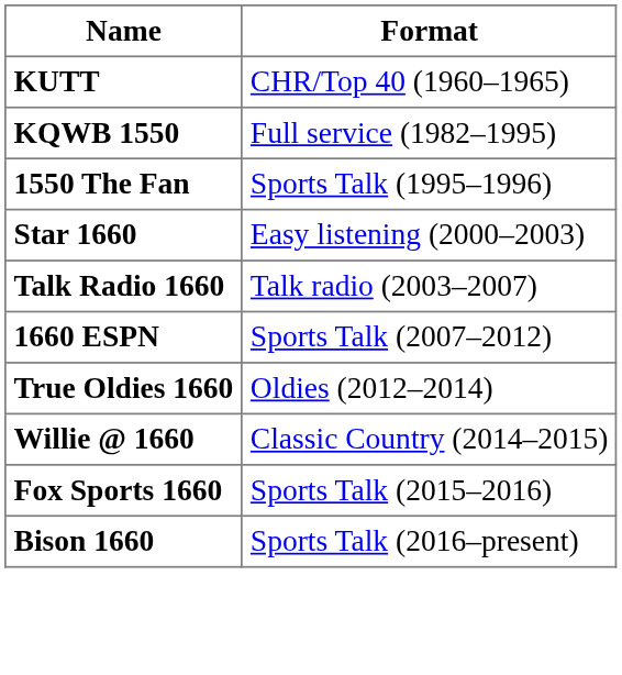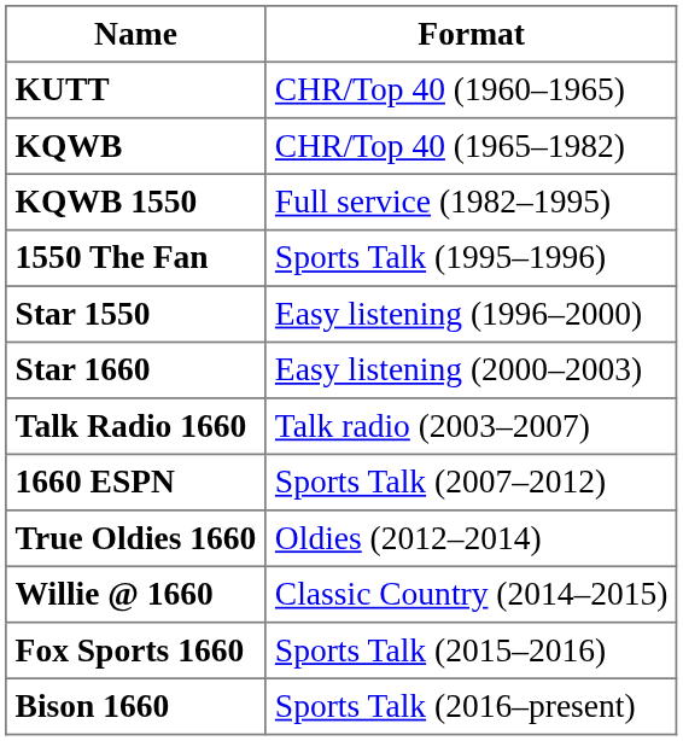 <table class="toccolours" border="1" cellpadding="4" cellspacing="0" style="border-collapse: collapse; float:left; margin-right: 1em; margin-bottom: 1em">
 <tr>
 <th>Name</th>
 <th>Format</th>
 </tr>
 <tr>
 <td><strong>KUTT</strong></td>
 <td><a href='#'>CHR/Top 40</a> (1960–1965)</td>
 </tr>
 <tr>
+<td><strong>KQWB</strong></td>
+<td><a href='#'>CHR/Top 40</a> (1965–1982)</td>
+</tr>
+<tr>
 <td><strong>KQWB 1550</strong></td>
 <td><a href='#'>Full service</a> (1982–1995)</td>
 </tr>
 <tr>
 <td><strong>1550 The Fan</strong></td>
 <td><a href='#'>Sports Talk</a> (1995–1996)</td>
+</tr>
+<tr>
+<td><strong>Star 1550</strong></td>
+<td><a href='#'>Easy listening</a> (1996–2000)</td>
 </tr>
 <tr>
 <td><strong>Star 1660</strong></td>
 <td><a href='#'>Easy listening</a> (2000–2003)</td>
 </tr>
 <tr>
 <td><strong>Talk Radio 1660</strong></td>
 <td><a href='#'>Talk radio</a> (2003–2007)</td>
 </tr>
 <tr>
 <td><strong>1660 ESPN</strong></td>
 <td><a href='#'>Sports Talk</a> (2007–2012)</td>
 </tr>
 <tr>
 <td><strong>True Oldies 1660</strong></td>
 <td><a href='#'>Oldies</a> (2012–2014)</td>
 </tr>
 <tr>
 <td><strong>Willie @ 1660</strong></td>
 <td><a href='#'>Classic Country</a> (2014–2015)</td>
 </tr>
 <tr>
 <td><strong>Fox Sports 1660</strong></td>
 <td><a href='#'>Sports Talk</a> (2015–2016)</td>
 </tr>
 <tr>
 <td><strong>Bison 1660</strong></td>
 <td><a href='#'>Sports Talk</a> (2016–present)</td>
 </tr>
 </table>
